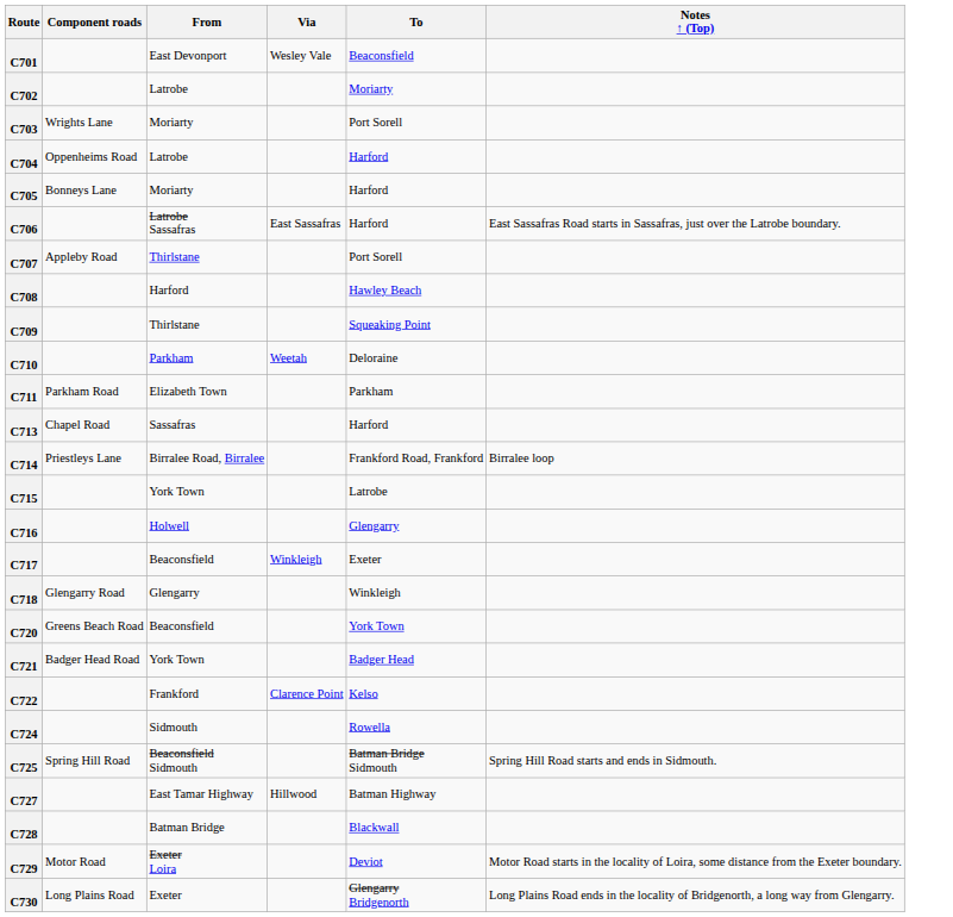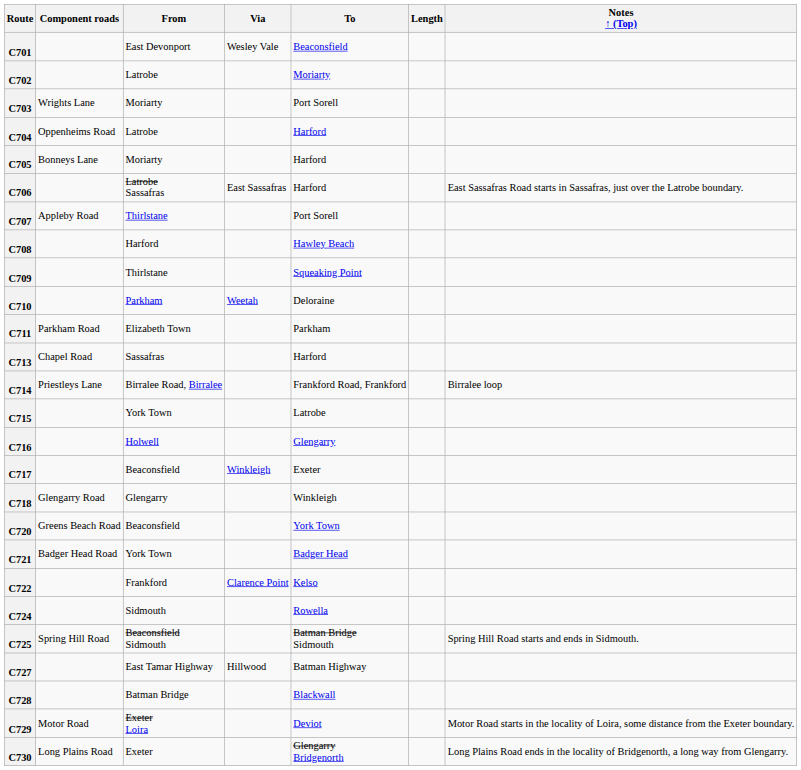 <table class="wikitable">
 <tr>
 <th scope="col">Route</th>
 <th scope="col">Component roads</th>
 <th scope="col">From</th>
 <th scope="col">Via</th>
 <th scope="col">To</th>
+<th scope="col">Length</th>
 <th scope="col">Notes<br><a href='#'>↑ (Top)</a></th>
 </tr>
 <tr>
 <th style="vertical-align:top; white-space:nowrap;"><br>C701</th>
 <td></td>
 <td>East Devonport</td>
 <td>Wesley Vale</td>
 <td><a href='#'>Beaconsfield</a></td>
 <td></td>
+<td></td>
 </tr>
 <tr>
 <th style="vertical-align:top; white-space:nowrap;"><br>C702</th>
 <td></td>
 <td>Latrobe</td>
 <td></td>
 <td><a href='#'>Moriarty</a></td>
+<td></td>
 <td></td>
 </tr>
 <tr>
 <th style="vertical-align:top; white-space:nowrap;"><br>C703</th>
 <td>Wrights Lane</td>
 <td>Moriarty</td>
 <td></td>
 <td>Port Sorell</td>
 <td></td>
+<td></td>
 </tr>
 <tr>
 <th style="vertical-align:top; white-space:nowrap;"><br>C704</th>
 <td>Oppenheims Road</td>
 <td>Latrobe</td>
 <td></td>
 <td><a href='#'>Harford</a></td>
+<td></td>
 <td></td>
 </tr>
 <tr>
 <th style="vertical-align:top; white-space:nowrap;"><br>C705</th>
 <td>Bonneys Lane</td>
 <td>Moriarty</td>
 <td></td>
 <td>Harford</td>
 <td></td>
+<td></td>
 </tr>
 <tr>
 <th style="vertical-align:top; white-space:nowrap;"><br>C706</th>
 <td></td>
 <td> <s>Latrobe</s> <br> Sassafras</td>
 <td>East Sassafras</td>
 <td>Harford</td>
+<td></td>
 <td>East Sassafras Road starts in Sassafras, just over the Latrobe boundary.</td>
 </tr>
 <tr>
 <th style="vertical-align:top; white-space:nowrap;"><br>C707</th>
 <td>Appleby Road</td>
 <td><a href='#'>Thirlstane</a></td>
 <td></td>
 <td>Port Sorell</td>
 <td></td>
+<td></td>
 </tr>
 <tr>
 <th style="vertical-align:top; white-space:nowrap;"><br>C708</th>
 <td></td>
 <td>Harford</td>
 <td></td>
 <td><a href='#'>Hawley Beach</a></td>
+<td></td>
 <td></td>
 </tr>
 <tr>
 <th style="vertical-align:top; white-space:nowrap;"><br>C709</th>
 <td></td>
 <td>Thirlstane</td>
 <td></td>
 <td><a href='#'>Squeaking Point</a></td>
 <td></td>
+<td></td>
 </tr>
 <tr>
 <th style="vertical-align:top; white-space:nowrap;"><br>C710</th>
 <td></td>
 <td><a href='#'>Parkham</a></td>
 <td><a href='#'>Weetah</a></td>
 <td>Deloraine</td>
+<td></td>
 <td></td>
 </tr>
 <tr>
 <th style="vertical-align:top; white-space:nowrap;"><br>C711</th>
 <td>Parkham Road</td>
 <td>Elizabeth Town</td>
 <td></td>
 <td>Parkham</td>
 <td></td>
+<td></td>
 </tr>
 <tr>
 <th style="vertical-align:top; white-space:nowrap;"><br>C713</th>
 <td>Chapel Road</td>
 <td>Sassafras</td>
 <td></td>
 <td>Harford</td>
 <td></td>
+<td></td>
 </tr>
 <tr>
 <th style="vertical-align:top; white-space:nowrap;"><br>C714</th>
 <td>Priestleys Lane</td>
 <td>Birralee Road, <a href='#'>Birralee</a></td>
 <td></td>
 <td>Frankford Road, Frankford</td>
+<td></td>
 <td>Birralee loop</td>
 </tr>
 <tr>
 <th style="vertical-align:top; white-space:nowrap;"><br>C715</th>
 <td></td>
 <td>York Town</td>
 <td></td>
 <td>Latrobe</td>
 <td></td>
+<td></td>
 </tr>
 <tr>
 <th style="vertical-align:top; white-space:nowrap;"><br>C716</th>
 <td></td>
 <td><a href='#'>Holwell</a></td>
 <td></td>
 <td><a href='#'>Glengarry</a></td>
+<td></td>
 <td></td>
 </tr>
 <tr>
 <th style="vertical-align:top; white-space:nowrap;"><br>C717</th>
 <td></td>
 <td>Beaconsfield</td>
 <td><a href='#'>Winkleigh</a></td>
 <td>Exeter</td>
 <td></td>
+<td></td>
 </tr>
 <tr>
 <th style="vertical-align:top; white-space:nowrap;"><br>C718</th>
 <td>Glengarry Road</td>
 <td>Glengarry</td>
 <td></td>
 <td>Winkleigh</td>
+<td></td>
 <td></td>
 </tr>
 <tr>
 <th style="vertical-align:top; white-space:nowrap;"><br>C720</th>
 <td>Greens Beach Road</td>
 <td>Beaconsfield</td>
 <td></td>
 <td><a href='#'>York Town</a></td>
 <td></td>
+<td></td>
 </tr>
 <tr>
 <th style="vertical-align:top; white-space:nowrap;"><br>C721</th>
 <td>Badger Head Road</td>
 <td>York Town</td>
 <td></td>
 <td><a href='#'>Badger Head</a></td>
+<td></td>
 <td></td>
 </tr>
 <tr>
 <th style="vertical-align:top; white-space:nowrap;"><br>C722</th>
 <td></td>
 <td>Frankford</td>
 <td><a href='#'>Clarence Point</a></td>
 <td><a href='#'>Kelso</a></td>
 <td></td>
+<td></td>
 </tr>
 <tr>
 <th style="vertical-align:top; white-space:nowrap;"><br>C724</th>
 <td></td>
 <td>Sidmouth</td>
 <td></td>
 <td><a href='#'>Rowella</a></td>
 <td></td>
+<td></td>
 </tr>
 <tr>
 <th style="vertical-align:top; white-space:nowrap;"><br>C725</th>
 <td>Spring Hill Road</td>
 <td> <s>Beaconsfield</s> <br> Sidmouth</td>
 <td></td>
 <td> <s>Batman Bridge</s> <br> Sidmouth</td>
+<td></td>
 <td>Spring Hill Road starts and ends in Sidmouth.</td>
 </tr>
 <tr>
 <th style="vertical-align:top; white-space:nowrap;"><br>C727</th>
 <td></td>
 <td>East Tamar Highway</td>
 <td>Hillwood</td>
 <td>Batman Highway</td>
 <td></td>
+<td></td>
 </tr>
 <tr>
 <th style="vertical-align:top; white-space:nowrap;"><br>C728</th>
 <td></td>
 <td>Batman Bridge</td>
 <td></td>
 <td><a href='#'>Blackwall</a></td>
 <td></td>
+<td></td>
 </tr>
 <tr>
 <th style="vertical-align:top; white-space:nowrap;"><br>C729</th>
 <td>Motor Road</td>
 <td><s>Exeter</s> <br> <a href='#'>Loira</a></td>
 <td></td>
 <td><a href='#'>Deviot</a></td>
+<td></td>
 <td>Motor Road starts in the locality of Loira, some distance from the Exeter boundary.</td>
 </tr>
 <tr>
 <th style="vertical-align:top; white-space:nowrap;"><br>C730</th>
 <td>Long Plains Road</td>
 <td>Exeter</td>
 <td></td>
 <td><s>Glengarry</s> <br> <a href='#'>Bridgenorth</a></td>
+<td></td>
 <td>Long Plains Road ends in the locality of Bridgenorth, a long way from Glengarry.</td>
 </tr>
 </table>
